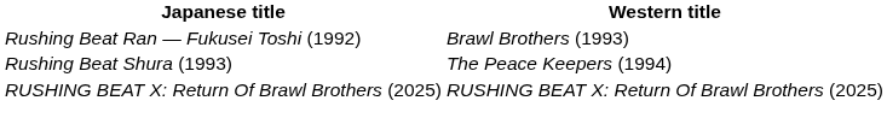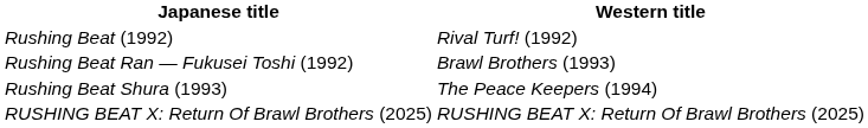 <table>
 <tr>
 <th>Japanese title</th>
 <th>Western title</th>
+</tr>
+<tr>
+<td><em>Rushing Beat</em> (1992)</td>
+<td><em>Rival Turf!</em> (1992)</td>
 </tr>
 <tr>
 <td><em>Rushing Beat Ran — Fukusei Toshi</em> (1992)</td>
 <td><em>Brawl Brothers</em> (1993)</td>
 </tr>
 <tr>
 <td><em>Rushing Beat Shura</em> (1993)</td>
 <td><em>The Peace Keepers</em> (1994)</td>
 </tr>
 <tr>
 <td><em>RUSHING BEAT X: Return Of Brawl Brothers</em> (2025)</td>
 <td><em>RUSHING BEAT X: Return Of Brawl Brothers</em> (2025)</td>
 </tr>
 </table>
